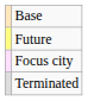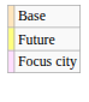 <table class="wikitable" style="margin: 1em auto;">
 <tr>
 <td style="background-color:#FFE6BD"></td>
 <td>Base</td>
 </tr>
 <tr>
 <td style="background-color:#FFFF80"></td>
 <td>Future</td>
 </tr>
 <tr>
 <td style="background-color:#ffdfff"></td>
 <td>Focus city</td>
 </tr>
-<tr>
-<td style="background-color:#DDDDDD"></td>
-<td>Terminated</td>
-</tr>
 </table>
